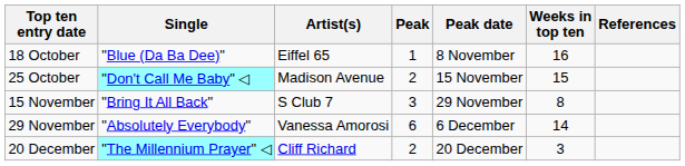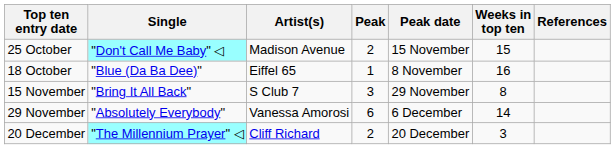 <table class="wikitable sortable">
 <tr>
 <th>Top ten<br>entry date</th>
 <th>Single</th>
 <th>Artist(s)</th>
 <th data-sort-type="number">Peak</th>
 <th>Peak date</th>
 <th data-sort-type="number">Weeks in<br>top ten</th>
 <th>References</th>
 </tr>
 <tr>
+<td>25 October</td>
+<td style="background:#9ff;">"<a href='#'>Don't Call Me Baby</a>" ◁</td>
+<td>Madison Avenue</td>
+<td style="text-align:center;">2</td>
+<td>15 November</td>
+<td style="text-align:center;">15</td>
+<td style="text-align:center;"></td>
+</tr>
+<tr>
 <td>18 October</td>
 <td>"<a href='#'>Blue (Da Ba Dee)</a>"</td>
 <td>Eiffel 65</td>
 <td style="text-align:center;">1</td>
 <td>8 November</td>
 <td style="text-align:center;">16</td>
-<td style="text-align:center;"></td>
-</tr>
-<tr>
-<td>25 October</td>
-<td style="background:#9ff;">"<a href='#'>Don't Call Me Baby</a>" ◁</td>
-<td>Madison Avenue</td>
-<td style="text-align:center;">2</td>
-<td>15 November</td>
-<td style="text-align:center;">15</td>
 <td style="text-align:center;"></td>
 </tr>
 <tr>
 <td>15 November</td>
 <td>"<a href='#'>Bring It All Back</a>"</td>
 <td>S Club 7</td>
 <td style="text-align:center;">3</td>
 <td>29 November</td>
 <td style="text-align:center;">8</td>
 <td style="text-align:center;"></td>
 </tr>
 <tr>
 <td>29 November</td>
 <td>"<a href='#'>Absolutely Everybody</a>"</td>
 <td>Vanessa Amorosi</td>
 <td style="text-align:center;">6</td>
 <td>6 December</td>
 <td style="text-align:center;">14</td>
 <td style="text-align:center;"></td>
 </tr>
 <tr>
 <td>20 December</td>
 <td style="background:#9ff;">"<a href='#'>The Millennium Prayer</a>" ◁</td>
 <td><a href='#'>Cliff Richard</a></td>
 <td style="text-align:center;">2</td>
 <td>20 December</td>
 <td style="text-align:center;">3</td>
 <td style="text-align:center;"></td>
 </tr>
 </table>
